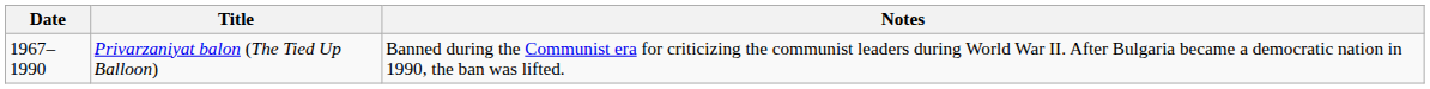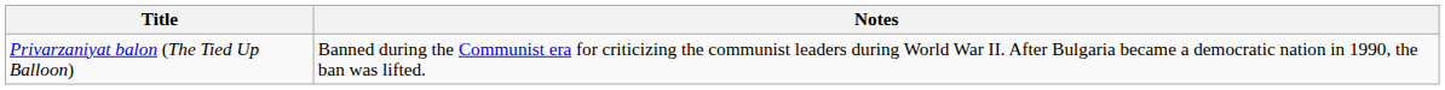 <table class="wikitable sortable">
 <tr>
-<th>Date</th>
 <th>Title</th>
 <th>Notes</th>
 </tr>
 <tr>
-<td>1967–1990</td>
 <td><em><a href='#'>Privarzaniyat balon</a></em> (<em>The Tied Up Balloon</em>)</td>
 <td>Banned during the <a href='#'>Communist era</a> for criticizing the communist leaders during World War II. After Bulgaria became a democratic nation in 1990, the ban was lifted.</td>
 </tr>
 </table>
